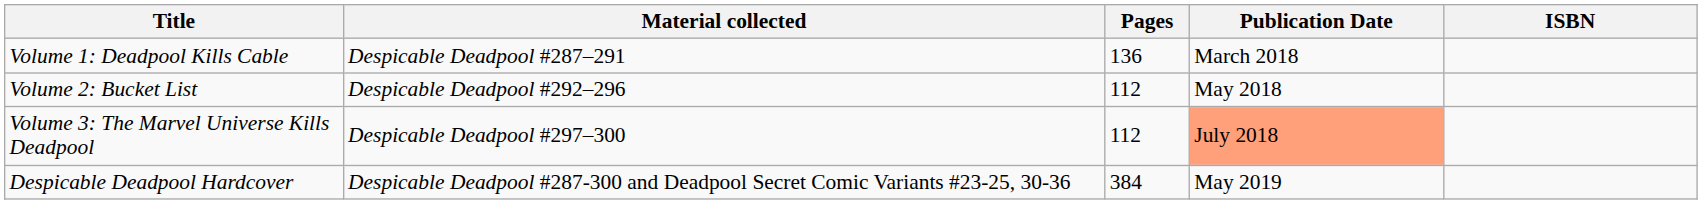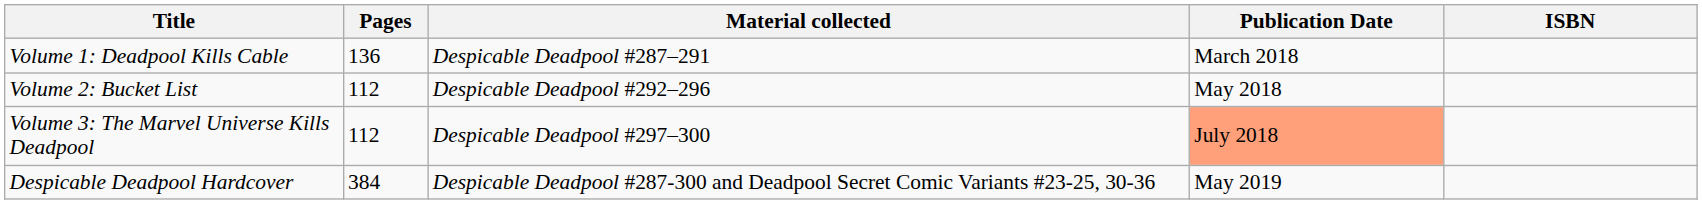 <table class="wikitable" style="text-align:left;" width="100%">
 <tr>
 <th width="20%">Title</th>
+<th width=5%>Pages</th>
 <th width=45%>Material collected</th>
-<th width=5%>Pages</th>
 <th width="15%">Publication Date</th>
 <th width="15%">ISBN</th>
 </tr>
 <tr>
 <td><em>Volume 1: Deadpool Kills Cable</em></td>
+<td>136</td>
 <td><em>Despicable Deadpool</em> #287–291</td>
-<td>136</td>
 <td>March 2018</td>
 <td></td>
 </tr>
 <tr>
 <td><em>Volume 2: Bucket List</em></td>
+<td>112</td>
 <td><em>Despicable Deadpool</em> #292–296</td>
-<td>112</td>
 <td>May 2018</td>
 <td></td>
 </tr>
 <tr>
 <td><em>Volume 3: The Marvel Universe Kills Deadpool</em></td>
+<td>112</td>
 <td><em>Despicable Deadpool</em> #297–300</td>
-<td>112</td>
 <td style="background: lightsalmon;">July 2018</td>
 <td></td>
 </tr>
 <tr>
 <td><em>Despicable Deadpool Hardcover</em></td>
+<td>384</td>
 <td><em>Despicable Deadpool</em> #287-300 and Deadpool Secret Comic Variants #23-25, 30-36</td>
-<td>384</td>
 <td>May 2019</td>
 <td></td>
 </tr>
 </table>
